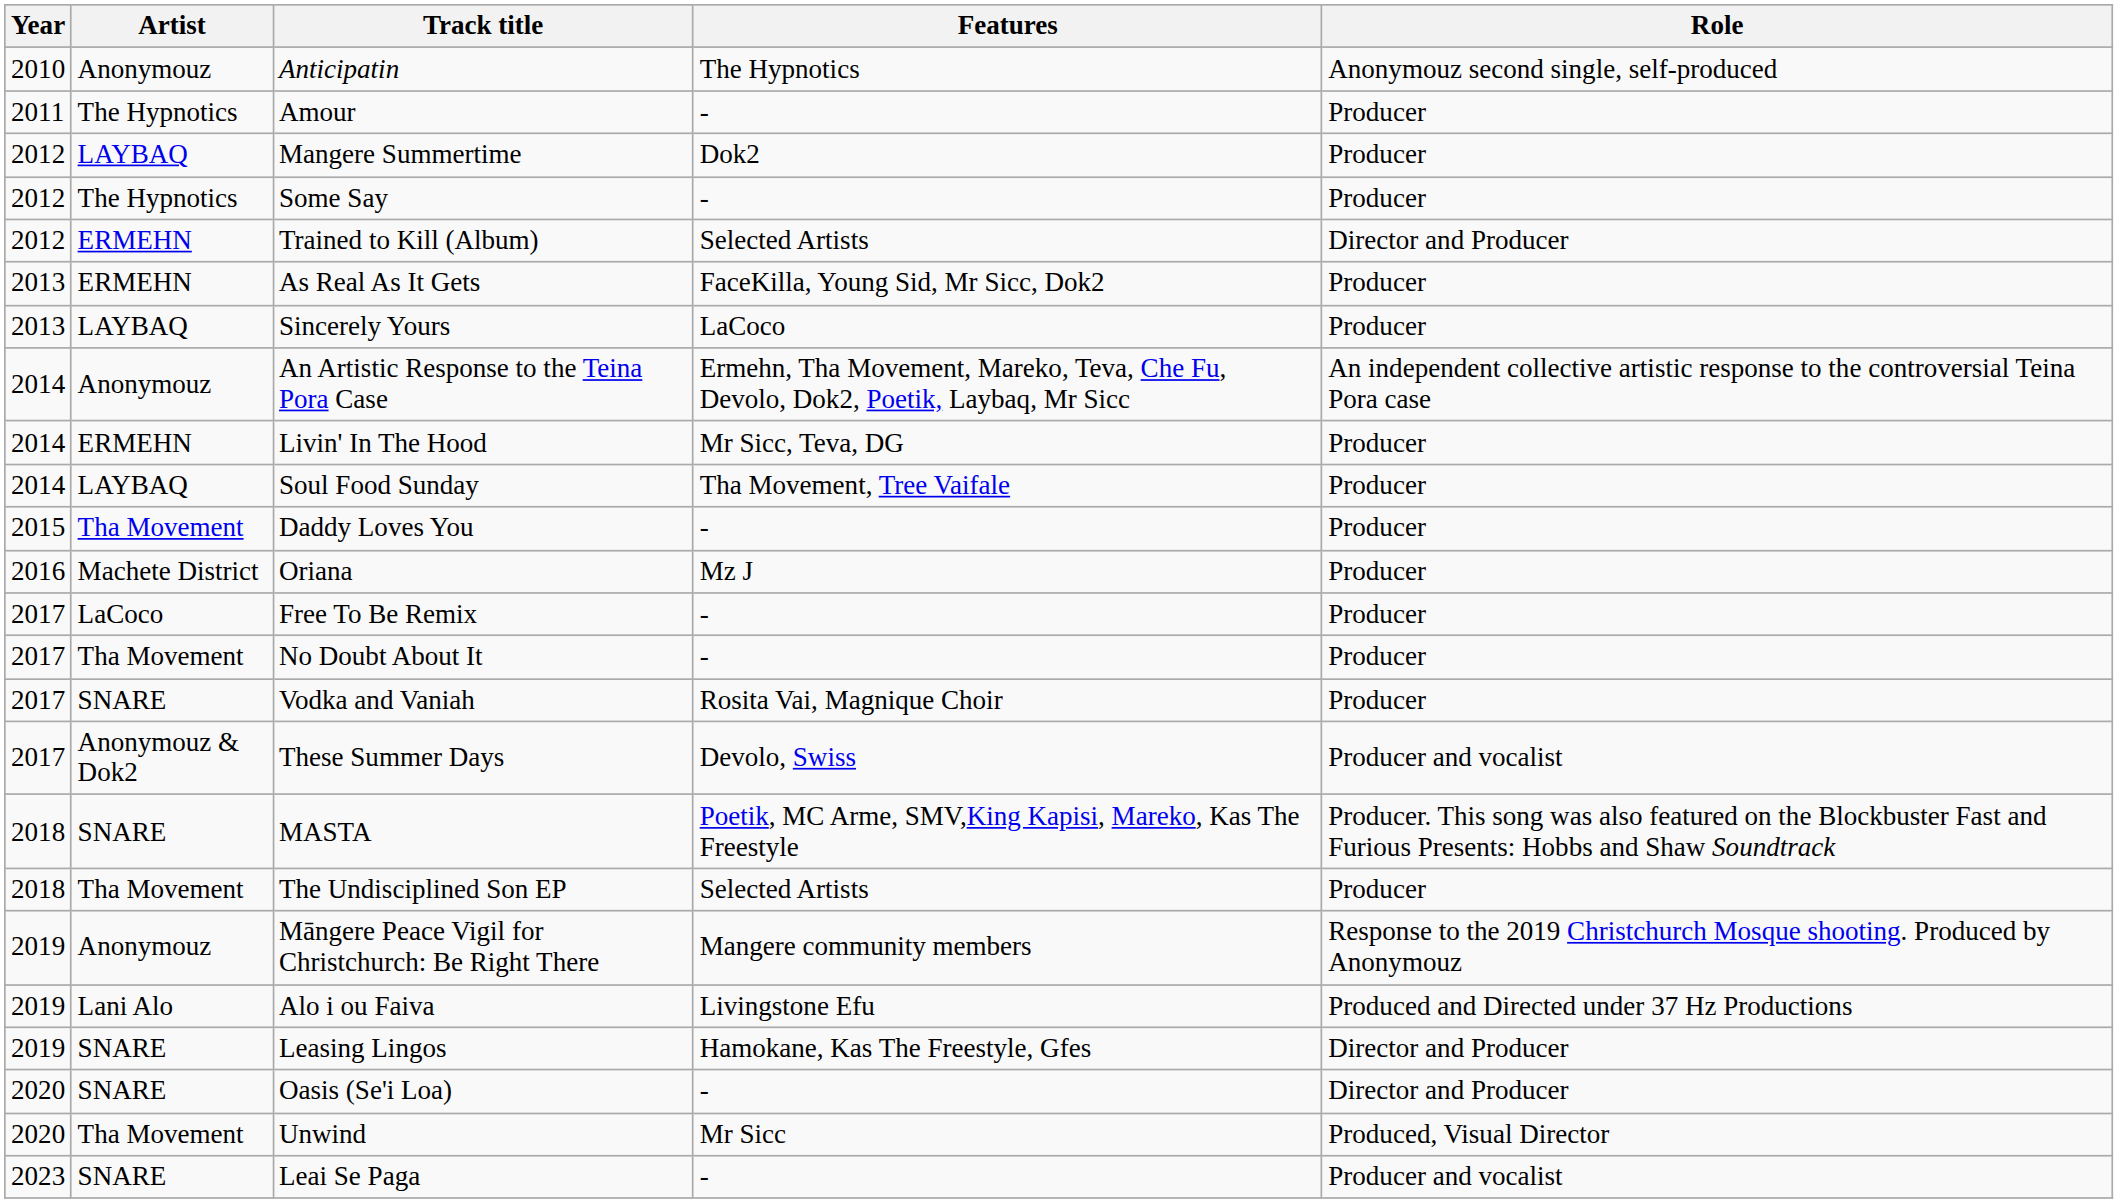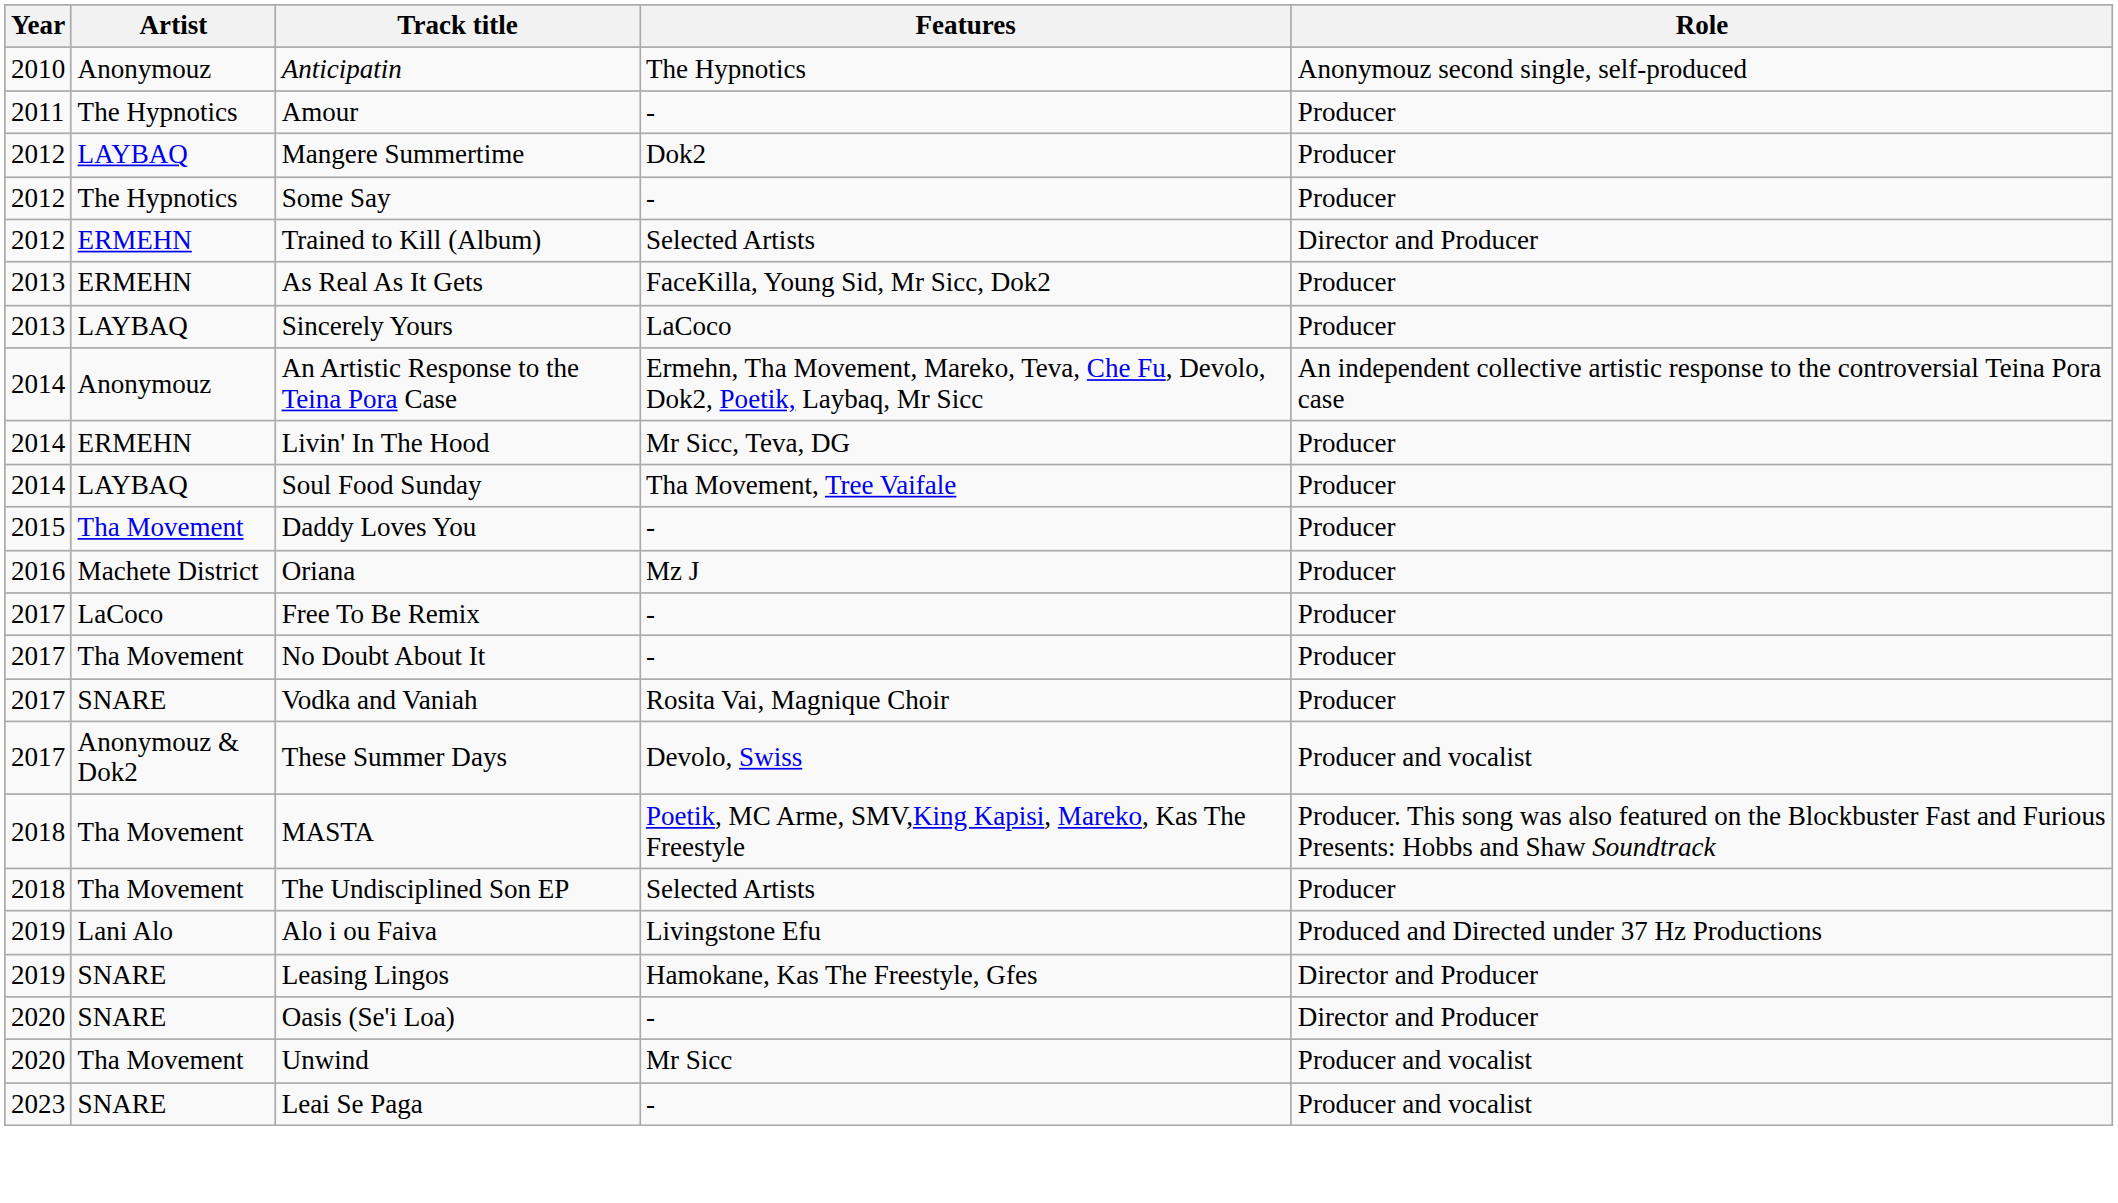 <table class="wikitable">
 <tr>
 <th>Year</th>
 <th>Artist</th>
 <th>Track title</th>
 <th>Features</th>
 <th>Role</th>
 </tr>
 <tr>
 <td>2010</td>
 <td>Anonymouz</td>
 <td><em>Anticipatin<strong></td>
 <td>The Hypnotics</td>
 <td>Anonymouz second single, self-produced</td>
 </tr>
 <tr>
 <td>2011</td>
 <td>The Hypnotics</td>
 <td></em>Amour<em></td>
 <td>-</td>
 <td>Producer</td>
 </tr>
 <tr>
 <td>2012</td>
 <td><a href='#'>LAYBAQ</a></td>
 <td></em>Mangere Summertime<em> </td>
 <td>Dok2</td>
 <td>Producer</td>
 </tr>
 <tr>
 <td>2012</td>
 <td>The Hypnotics</td>
 <td></em>Some Say<em></td>
 <td>-</td>
 <td>Producer</td>
 </tr>
 <tr>
 <td>2012</td>
 <td><a href='#'>ERMEHN</a></td>
 <td></em>Trained to Kill (Album)<em></td>
 <td>Selected Artists</td>
 <td>Director and Producer</td>
 </tr>
 <tr>
 <td>2013</td>
 <td>ERMEHN</td>
 <td></em>As Real As It Gets<em></td>
 <td>FaceKilla, Young Sid, Mr Sicc, Dok2</td>
 <td>Producer</td>
 </tr>
 <tr>
 <td>2013</td>
 <td>LAYBAQ</td>
 <td></em>Sincerely Yours<em></td>
 <td>LaCoco</td>
 <td>Producer</td>
 </tr>
 <tr>
 <td>2014</td>
 <td>Anonymouz</td>
 <td></em>An Artistic Response to the <a href='#'>Teina Pora</a> Case<em></td>
 <td>Ermehn, Tha Movement, Mareko, Teva, <a href='#'>Che Fu</a>, Devolo, Dok2, <a href='#'>Poetik,</a> Laybaq, Mr Sicc</td>
 <td>An independent collective artistic response to the controversial Teina Pora case</td>
 </tr>
 <tr>
 <td>2014</td>
 <td>ERMEHN</td>
 <td></em>Livin' In The Hood<em></td>
 <td>Mr Sicc, Teva, DG</td>
 <td>Producer</td>
 </tr>
 <tr>
 <td>2014</td>
 <td>LAYBAQ</td>
 <td></em>Soul Food Sunday<em></td>
 <td>Tha Movement, <a href='#'>Tree Vaifale</a></td>
 <td>Producer</td>
 </tr>
 <tr>
 <td>2015</td>
 <td><a href='#'>Tha Movement</a></td>
 <td></em>Daddy Loves You<em></td>
 <td>-</td>
 <td>Producer</td>
 </tr>
 <tr>
 <td>2016</td>
 <td>Machete District</td>
 <td></em>Oriana<em></td>
 <td>Mz J</td>
 <td>Producer</td>
 </tr>
 <tr>
 <td>2017</td>
 <td>LaCoco</td>
 <td></em>Free To Be Remix<em></td>
 <td>-</td>
 <td>Producer</td>
 </tr>
 <tr>
 <td>2017</td>
 <td>Tha Movement</td>
 <td></em>No Doubt About It<em></td>
 <td>-</td>
 <td>Producer</td>
 </tr>
 <tr>
 <td>2017</td>
 <td>SNARE</td>
 <td></em>Vodka and Vaniah<em></td>
 <td>Rosita Vai, Magnique Choir</td>
 <td>Producer</td>
 </tr>
 <tr>
 <td>2017</td>
 <td>Anonymouz & Dok2</td>
 <td></em>These Summer Days<em></td>
 <td>Devolo, <a href='#'>Swiss</a></td>
 <td>Producer and vocalist</td>
 </tr>
 <tr>
 <td>2018</td>
-<td>SNARE</td>
+<td>Tha Movement</td>
 <td></em>MASTA<em></td>
 <td><a href='#'>Poetik</a>, MC Arme, SMV,<a href='#'>King Kapisi</a>, <a href='#'>Mareko</a>, Kas The Freestyle</td>
 <td>Producer. This song was also featured on the Blockbuster </em>Fast and Furious Presents: Hobbs and Shaw<em> Soundtrack</td>
 </tr>
 <tr>
 <td>2018</td>
 <td>Tha Movement</td>
 <td></em>The Undisciplined Son EP<em></td>
 <td>Selected Artists</td>
 <td>Producer</td>
-</tr>
-<tr>
-<td>2019</td>
-<td>Anonymouz</td>
-<td></em>Māngere Peace Vigil for Christchurch: Be Right There<em></td>
-<td>Mangere community members</td>
-<td>Response to the 2019 <a href='#'>Christchurch Mosque shooting</a>. Produced by Anonymouz</td>
 </tr>
 <tr>
 <td>2019</td>
 <td>Lani Alo</td>
 <td></em>Alo i ou Faiva<em></td>
 <td>Livingstone Efu</td>
 <td>Produced and Directed under 37 Hz Productions</td>
 </tr>
 <tr>
 <td>2019</td>
 <td>SNARE</td>
 <td></em>Leasing Lingos<em></td>
 <td>Hamokane, Kas The Freestyle, Gfes</td>
 <td>Director and Producer</td>
 </tr>
 <tr>
 <td>2020</td>
 <td>SNARE</td>
 <td></em>Oasis (Se'i Loa)<em></td>
 <td>-</td>
 <td>Director and Producer</td>
 </tr>
 <tr>
 <td>2020</td>
 <td>Tha Movement</td>
 <td></em>Unwind<em></td>
 <td>Mr Sicc</td>
-<td>Produced, Visual Director</td>
+<td>Producer and vocalist</td>
 </tr>
 <tr>
 <td>2023</td>
 <td>SNARE</td>
 <td></em>Leai Se Paga<em></td>
 <td>-</td>
 <td>Producer and vocalist</td>
 </tr>
 </table>
